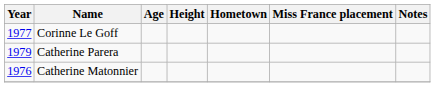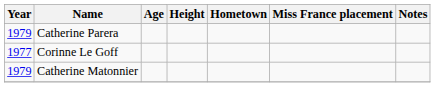 <table class="wikitable sortable">
 <tr>
 <th>Year</th>
 <th>Name</th>
 <th>Age</th>
 <th>Height</th>
 <th>Hometown</th>
 <th>Miss France placement</th>
 <th>Notes</th>
+</tr>
+<tr>
+<td><a href='#'>1979</a></td>
+<td>Catherine Parera</td>
+<td></td>
+<td></td>
+<td></td>
+<td></td>
+<td></td>
 </tr>
 <tr>
 <td><a href='#'>1977</a></td>
 <td>Corinne Le Goff</td>
 <td></td>
 <td></td>
 <td></td>
 <td></td>
 <td></td>
 </tr>
 <tr>
 <td><a href='#'>1979</a></td>
-<td>Catherine Parera</td>
-<td></td>
-<td></td>
-<td></td>
-<td></td>
-<td></td>
-</tr>
-<tr>
-<td><a href='#'>1976</a></td>
 <td>Catherine Matonnier</td>
 <td></td>
 <td></td>
 <td></td>
 <td></td>
 <td></td>
 </tr>
 <tr>
 </tr>
 </table>
